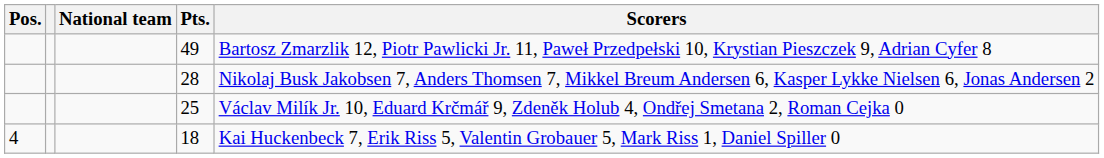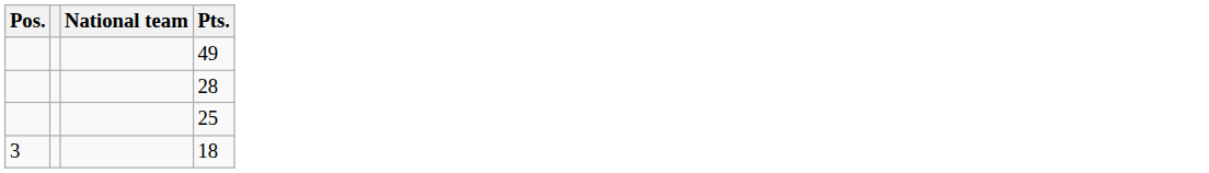 <table class=wikitable>
 <tr>
 <th>Pos.</th>
 <th></th>
 <th>National team</th>
 <th>Pts.</th>
-<th>Scorers</th>
 </tr>
 <tr>
 <td></td>
 <td></td>
 <td align=left></td>
 <td>49</td>
-<td><a href='#'>Bartosz Zmarzlik</a> 12, <a href='#'>Piotr Pawlicki Jr.</a> 11, <a href='#'>Paweł Przedpełski</a> 10, <a href='#'>Krystian Pieszczek</a> 9, <a href='#'>Adrian Cyfer</a> 8</td>
 </tr>
 <tr>
 <td></td>
 <td></td>
 <td align=left></td>
 <td>28</td>
-<td><a href='#'>Nikolaj Busk Jakobsen</a> 7, <a href='#'>Anders Thomsen</a> 7, <a href='#'>Mikkel Breum Andersen</a> 6, <a href='#'>Kasper Lykke Nielsen</a> 6, <a href='#'>Jonas Andersen</a> 2</td>
 </tr>
 <tr>
 <td></td>
 <td></td>
 <td align=left></td>
 <td>25</td>
-<td><a href='#'>Václav Milík Jr.</a> 10, <a href='#'>Eduard Krčmář</a> 9, <a href='#'>Zdeněk Holub</a> 4, <a href='#'>Ondřej Smetana</a> 2, <a href='#'>Roman Cejka</a> 0</td>
 </tr>
 <tr>
-<td>4</td>
+<td>3</td>
 <td></td>
 <td align=left></td>
 <td>18</td>
-<td><a href='#'>Kai Huckenbeck</a> 7, <a href='#'>Erik Riss</a> 5, <a href='#'>Valentin Grobauer</a> 5, <a href='#'>Mark Riss</a> 1, <a href='#'>Daniel Spiller</a> 0</td>
 </tr>
 </table>
